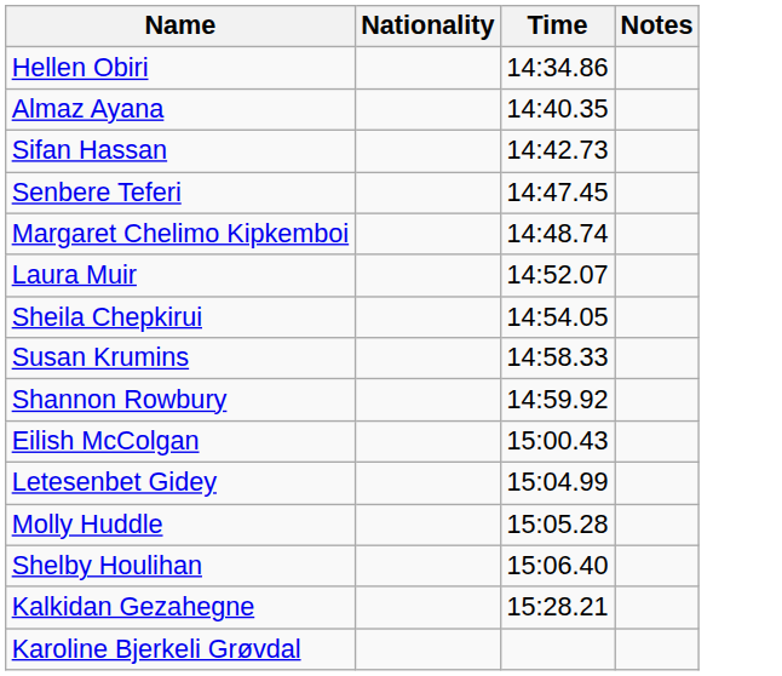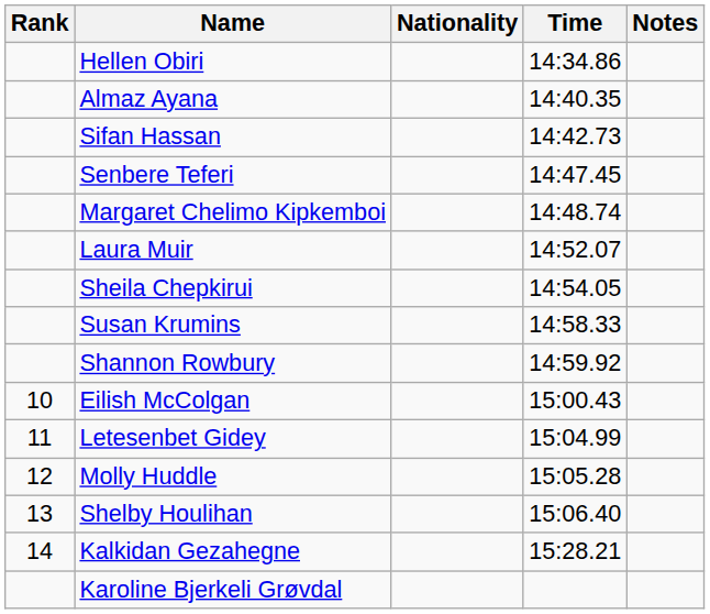 <table class="wikitable sortable" style="text-align:center">
 <tr>
+<th>Rank</th>
 <th>Name</th>
 <th>Nationality</th>
 <th>Time</th>
 <th>Notes</th>
 </tr>
 <tr>
+<td></td>
 <td style="text-align:left;"><a href='#'>Hellen Obiri</a></td>
 <td style="text-align:left;"></td>
 <td>14:34.86</td>
 <td></td>
 </tr>
 <tr>
+<td></td>
 <td style="text-align:left;"><a href='#'>Almaz Ayana</a></td>
 <td style="text-align:left;"></td>
 <td>14:40.35</td>
 <td></td>
 </tr>
 <tr>
+<td></td>
 <td style="text-align:left;"><a href='#'>Sifan Hassan</a></td>
 <td style="text-align:left;"></td>
 <td>14:42.73</td>
 <td></td>
 </tr>
 <tr>
+<td></td>
 <td style="text-align:left;"><a href='#'>Senbere Teferi</a></td>
 <td style="text-align:left;"></td>
 <td>14:47.45</td>
 <td></td>
 </tr>
 <tr>
+<td></td>
 <td style="text-align:left;"><a href='#'>Margaret Chelimo Kipkemboi</a></td>
 <td style="text-align:left;"></td>
 <td>14:48.74</td>
 <td></td>
 </tr>
 <tr>
+<td></td>
 <td style="text-align:left;"><a href='#'>Laura Muir</a></td>
 <td style="text-align:left;"></td>
 <td>14:52.07</td>
 <td></td>
 </tr>
 <tr>
+<td></td>
 <td style="text-align:left;"><a href='#'>Sheila Chepkirui</a></td>
 <td style="text-align:left;"></td>
 <td>14:54.05</td>
 <td></td>
 </tr>
 <tr>
+<td></td>
 <td style="text-align:left;"><a href='#'>Susan Krumins</a></td>
 <td style="text-align:left;"></td>
 <td>14:58.33</td>
 <td></td>
 </tr>
 <tr>
+<td></td>
 <td style="text-align:left;"><a href='#'>Shannon Rowbury</a></td>
 <td style="text-align:left;"></td>
 <td>14:59.92</td>
 <td></td>
 </tr>
 <tr>
+<td>10</td>
 <td style="text-align:left;"><a href='#'>Eilish McColgan</a></td>
 <td style="text-align:left;"></td>
 <td>15:00.43</td>
 <td></td>
 </tr>
 <tr>
+<td>11</td>
 <td style="text-align:left;"><a href='#'>Letesenbet Gidey</a></td>
 <td style="text-align:left;"></td>
 <td>15:04.99</td>
 <td></td>
 </tr>
 <tr>
+<td>12</td>
 <td style="text-align:left;"><a href='#'>Molly Huddle</a></td>
 <td style="text-align:left;"></td>
 <td>15:05.28</td>
 <td></td>
 </tr>
 <tr>
+<td>13</td>
 <td style="text-align:left;"><a href='#'>Shelby Houlihan</a></td>
 <td style="text-align:left;"></td>
 <td>15:06.40</td>
 <td></td>
 </tr>
 <tr>
+<td>14</td>
 <td style="text-align:left;"><a href='#'>Kalkidan Gezahegne</a></td>
 <td style="text-align:left;"></td>
 <td>15:28.21</td>
 <td></td>
 </tr>
 <tr>
+<td></td>
 <td style="text-align:left;"><a href='#'>Karoline Bjerkeli Grøvdal</a></td>
 <td style="text-align:left;"></td>
 <td></td>
 <td></td>
 </tr>
 </table>
